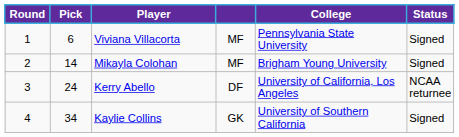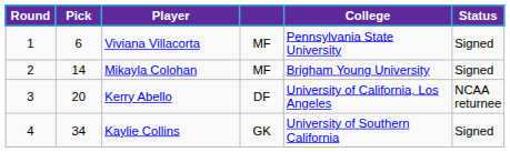 <table class="wikitable" style="text-align:left; font-size:95%;">
 <tr>
 <th style="background:#5E299A; color:white; border:2px solid #3aadd9; width:55px;">Round</th>
 <th style="background:#5E299A; color:white; border:2px solid #3aadd9; width:55px;">Pick</th>
 <th style="background:#5E299A; color:white; border:2px solid #3aadd9; width:200px;">Player</th>
 <th style="background:#5E299A; color:white; border:2px solid #3aadd9; width:55px;"></th>
 <th style="background:#5E299A; color:white; border:2px solid #3aadd9; width:240px;">College</th>
 <th style="background:#5E299A; color:white; border:2px solid #3aadd9">Status</th>
 </tr>
 <tr>
 <td style="text-align: center;">1</td>
 <td style="text-align: center;">6</td>
 <td> <a href='#'>Viviana Villacorta</a></td>
 <td style="text-align: center;">MF</td>
 <td> <a href='#'>Pennsylvania State University</a></td>
 <td>Signed</td>
 </tr>
 <tr>
 <td style="text-align: center;">2</td>
 <td style="text-align: center;">14</td>
 <td> <a href='#'>Mikayla Colohan</a></td>
 <td style="text-align: center;">MF</td>
 <td> <a href='#'>Brigham Young University</a></td>
 <td>Signed</td>
 </tr>
 <tr>
 <td style="text-align: center;">3</td>
-<td style="text-align: center;">24</td>
+<td style="text-align: center;">20</td>
 <td> <a href='#'>Kerry Abello</a></td>
 <td style="text-align: center;">DF</td>
 <td> <a href='#'>University of California, Los Angeles</a></td>
 <td>NCAA returnee</td>
 </tr>
 <tr>
 <td style="text-align: center;">4</td>
 <td style="text-align: center;">34</td>
 <td> <a href='#'>Kaylie Collins</a></td>
 <td style="text-align: center;">GK</td>
 <td> <a href='#'>University of Southern California</a></td>
 <td>Signed</td>
 </tr>
 </table>
